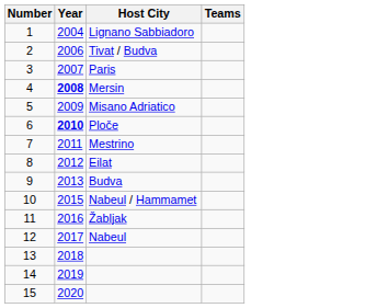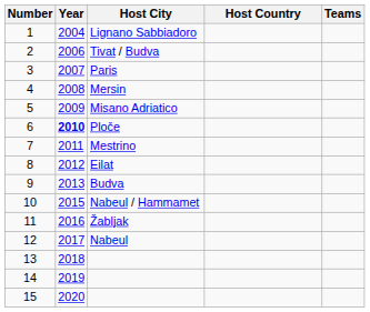 <table class="wikitable" style="font-size:100%">
 <tr>
 <th width=30>Number</th>
 <th width=30>Year</th>
 <th width=150>Host City</th>
+<th width=150>Host Country</th>
 <th width=50>Teams</th>
 </tr>
 <tr>
 <td align=center>1</td>
 <td><a href='#'>2004</a></td>
 <td><a href='#'>Lignano Sabbiadoro</a></td>
+<td></td>
 <td align=center></td>
 </tr>
 <tr>
 <td align=center>2</td>
 <td><a href='#'>2006</a></td>
 <td><a href='#'>Tivat</a> / <a href='#'>Budva</a></td>
+<td></td>
 <td align=center></td>
 </tr>
 <tr>
 <td align=center>3</td>
 <td><a href='#'>2007</a></td>
 <td><a href='#'>Paris</a></td>
+<td></td>
 <td align=center></td>
 </tr>
 <tr>
 <td align=center>4</td>
-<td><strong><a href='#'>2008</a></strong></td>
+<td><a href='#'>2008</a></td>
 <td><a href='#'>Mersin</a></td>
+<td></td>
 <td align=center></td>
 </tr>
 <tr>
 <td align=center>5</td>
 <td><a href='#'>2009</a></td>
 <td><a href='#'>Misano Adriatico</a></td>
+<td></td>
 <td align=center></td>
 </tr>
 <tr>
 <td align=center>6</td>
 <td><strong><a href='#'>2010</a></strong></td>
 <td><a href='#'>Ploče</a></td>
+<td></td>
 <td align=center></td>
 </tr>
 <tr>
 <td align=center>7</td>
 <td><a href='#'>2011</a></td>
 <td><a href='#'>Mestrino</a></td>
+<td></td>
 <td align=center></td>
 </tr>
 <tr>
 <td align=center>8</td>
 <td><a href='#'>2012</a></td>
 <td><a href='#'>Eilat</a></td>
+<td></td>
 <td align=center></td>
 </tr>
 <tr>
 <td align=center>9</td>
 <td><a href='#'>2013</a></td>
 <td><a href='#'>Budva</a></td>
+<td></td>
 <td align=center></td>
 </tr>
 <tr>
 <td align=center>10</td>
 <td><a href='#'>2015</a></td>
 <td><a href='#'>Nabeul</a> / <a href='#'>Hammamet</a></td>
+<td></td>
 <td align=center></td>
 </tr>
 <tr>
 <td align=center>11</td>
 <td><a href='#'>2016</a></td>
 <td><a href='#'>Žabljak</a></td>
+<td></td>
 <td align=center></td>
 </tr>
 <tr>
 <td align=center>12</td>
 <td><a href='#'>2017</a></td>
 <td><a href='#'>Nabeul</a></td>
+<td></td>
 <td align=center></td>
 </tr>
 <tr>
 <td align=center>13</td>
 <td><a href='#'>2018</a></td>
+<td></td>
 <td></td>
 <td align=center></td>
 </tr>
 <tr>
 <td align=center>14</td>
 <td><a href='#'>2019</a></td>
 <td></td>
+<td></td>
 <td align=center></td>
 </tr>
 <tr>
 <td align=center>15</td>
 <td><a href='#'>2020</a></td>
 <td></td>
+<td></td>
 <td align=center></td>
 </tr>
 </table>
